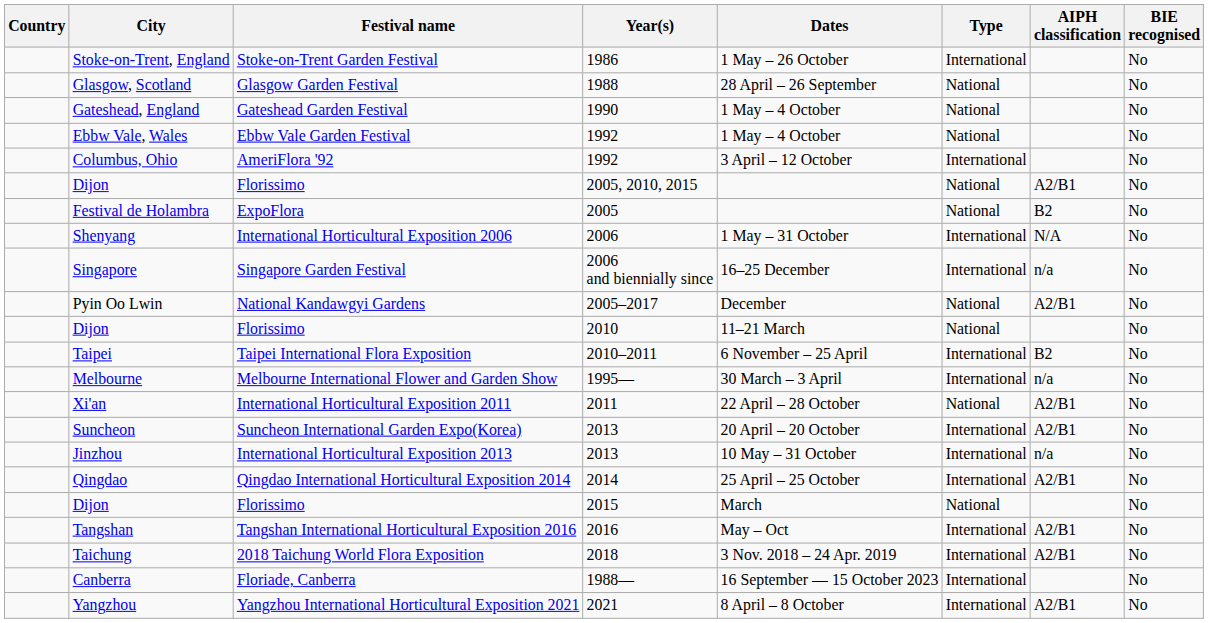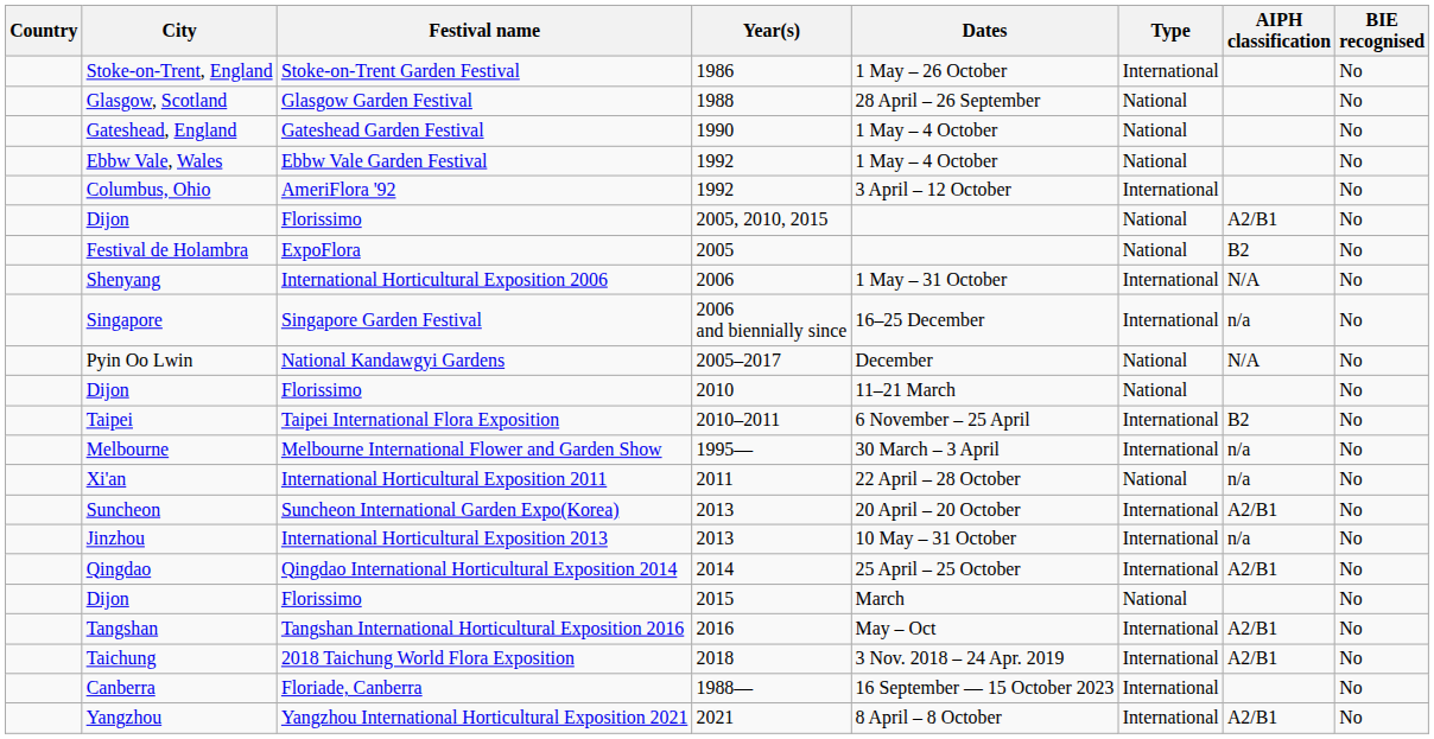 <table class="wikitable sortable">
 <tr>
 <th>Country</th>
 <th>City</th>
 <th>Festival name</th>
 <th>Year(s)</th>
 <th>Dates</th>
 <th>Type</th>
 <th>AIPH<br>classification</th>
 <th>BIE<br>recognised</th>
 </tr>
 <tr>
 <td></td>
 <td><a href='#'>Stoke-on-Trent</a>, <a href='#'>England</a></td>
 <td><a href='#'>Stoke-on-Trent Garden Festival</a></td>
 <td>1986</td>
 <td>1 May – 26 October</td>
 <td>International</td>
 <td> </td>
 <td>No</td>
 </tr>
 <tr>
 <td></td>
 <td><a href='#'>Glasgow</a>, <a href='#'>Scotland</a></td>
 <td><a href='#'>Glasgow Garden Festival</a></td>
 <td>1988</td>
 <td>28 April – 26 September</td>
 <td>National</td>
 <td> </td>
 <td>No</td>
 </tr>
 <tr>
 <td></td>
 <td><a href='#'>Gateshead</a>, <a href='#'>England</a></td>
 <td><a href='#'>Gateshead Garden Festival</a></td>
 <td>1990</td>
 <td>1 May – 4 October</td>
 <td>National</td>
 <td> </td>
 <td>No</td>
 </tr>
 <tr>
 <td></td>
 <td><a href='#'>Ebbw Vale</a>, <a href='#'>Wales</a></td>
 <td><a href='#'>Ebbw Vale Garden Festival</a></td>
 <td>1992</td>
 <td>1 May – 4 October</td>
 <td>National</td>
 <td> </td>
 <td>No</td>
 </tr>
 <tr>
 <td></td>
 <td><a href='#'>Columbus, Ohio</a></td>
 <td><a href='#'>AmeriFlora '92</a></td>
 <td>1992</td>
 <td>3 April – 12 October</td>
 <td>International</td>
 <td> </td>
 <td>No</td>
 </tr>
 <tr>
 <td></td>
 <td><a href='#'>Dijon</a></td>
 <td><a href='#'>Florissimo</a></td>
 <td>2005, 2010, 2015</td>
 <td> </td>
 <td>National</td>
 <td>A2/B1</td>
 <td>No</td>
 </tr>
 <tr>
 <td></td>
 <td><a href='#'>Festival de Holambra</a></td>
 <td><a href='#'>ExpoFlora</a></td>
 <td>2005</td>
 <td> </td>
 <td>National</td>
 <td>B2</td>
 <td>No</td>
 </tr>
 <tr>
 <td></td>
 <td><a href='#'>Shenyang</a></td>
 <td><a href='#'>International Horticultural Exposition 2006</a></td>
 <td>2006</td>
 <td>1 May – 31 October</td>
 <td>International</td>
 <td>N/A</td>
 <td>No</td>
 </tr>
 <tr>
 <td></td>
 <td><a href='#'>Singapore</a></td>
 <td><a href='#'>Singapore Garden Festival</a></td>
 <td>2006<br>and biennially since</td>
 <td>16–25 December</td>
 <td>International</td>
 <td>n/a</td>
 <td>No</td>
 </tr>
 <tr>
 <td></td>
 <td>Pyin Oo Lwin</td>
 <td><a href='#'>National Kandawgyi Gardens</a></td>
 <td>2005–2017</td>
 <td>December</td>
 <td>National</td>
-<td>A2/B1</td>
+<td>N/A</td>
 <td>No</td>
 </tr>
 <tr>
 <td></td>
 <td><a href='#'>Dijon</a></td>
 <td><a href='#'>Florissimo</a></td>
 <td>2010</td>
 <td>11–21 March</td>
 <td>National</td>
 <td> </td>
 <td>No</td>
 </tr>
 <tr>
 <td></td>
 <td><a href='#'>Taipei</a></td>
 <td><a href='#'>Taipei International Flora Exposition</a></td>
 <td>2010–2011</td>
 <td>6 November – 25 April</td>
 <td>International</td>
 <td>B2</td>
 <td>No</td>
 </tr>
 <tr>
 <td></td>
 <td><a href='#'>Melbourne</a></td>
 <td><a href='#'>Melbourne International Flower and Garden Show</a></td>
 <td>1995—</td>
 <td>30 March – 3 April</td>
 <td>International</td>
 <td>n/a</td>
 <td>No</td>
 </tr>
 <tr>
 <td></td>
 <td><a href='#'>Xi'an</a></td>
 <td><a href='#'>International Horticultural Exposition 2011</a></td>
 <td>2011</td>
 <td>22 April – 28 October</td>
 <td>National</td>
-<td>A2/B1</td>
+<td>n/a</td>
 <td>No</td>
 </tr>
 <tr>
 <td></td>
 <td><a href='#'>Suncheon</a></td>
 <td><a href='#'>Suncheon International Garden Expo(Korea)</a></td>
 <td>2013</td>
 <td>20 April – 20 October</td>
 <td>International</td>
 <td>A2/B1</td>
 <td>No</td>
 </tr>
 <tr>
 <td></td>
 <td><a href='#'>Jinzhou</a></td>
 <td><a href='#'>International Horticultural Exposition 2013</a></td>
 <td>2013</td>
 <td>10 May – 31 October</td>
 <td>International</td>
 <td>n/a</td>
 <td>No</td>
 </tr>
 <tr>
 <td></td>
 <td><a href='#'>Qingdao</a></td>
 <td><a href='#'>Qingdao International Horticultural Exposition 2014</a></td>
 <td>2014</td>
 <td>25 April – 25 October</td>
 <td>International</td>
 <td>A2/B1</td>
 <td>No</td>
 </tr>
 <tr>
 <td></td>
 <td><a href='#'>Dijon</a></td>
 <td><a href='#'>Florissimo</a></td>
 <td>2015</td>
 <td>March</td>
 <td>National</td>
 <td> </td>
 <td>No</td>
 </tr>
 <tr>
 <td></td>
 <td><a href='#'>Tangshan</a></td>
 <td><a href='#'>Tangshan International Horticultural Exposition 2016</a></td>
 <td>2016</td>
 <td>May – Oct</td>
 <td>International</td>
 <td>A2/B1</td>
 <td>No</td>
 </tr>
 <tr>
 <td></td>
 <td><a href='#'>Taichung</a></td>
 <td><a href='#'>2018 Taichung World Flora Exposition</a></td>
 <td>2018</td>
 <td>3 Nov. 2018 – 24 Apr. 2019</td>
 <td>International</td>
 <td>A2/B1</td>
 <td>No</td>
 </tr>
 <tr>
 <td></td>
 <td><a href='#'>Canberra</a></td>
 <td><a href='#'>Floriade, Canberra</a></td>
 <td>1988—</td>
 <td>16 September — 15 October 2023</td>
 <td>International</td>
 <td></td>
 <td>No</td>
 </tr>
 <tr>
 <td></td>
 <td><a href='#'>Yangzhou</a></td>
 <td><a href='#'>Yangzhou International Horticultural Exposition 2021</a></td>
 <td>2021</td>
 <td>8 April – 8 October</td>
 <td>International</td>
 <td>A2/B1</td>
 <td>No</td>
 </tr>
 </table>
